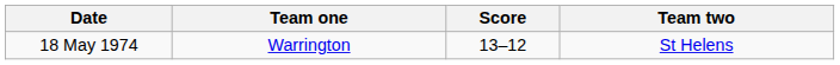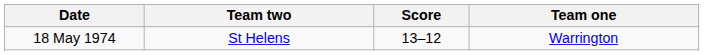 <table class="wikitable" style="text-align: center">
 <tr>
 <th width=150>Date</th>
+<th width=250>Team two</th>
+<th width=100>Score</th>
 <th width=250>Team one</th>
-<th width=100>Score</th>
-<th width=250>Team two</th>
 </tr>
 <tr>
 <td>18 May 1974</td>
+<td><a href='#'>St Helens</a></td>
+<td>13–12</td>
 <td><a href='#'>Warrington</a></td>
-<td>13–12</td>
-<td><a href='#'>St Helens</a></td>
 </tr>
 </table>
